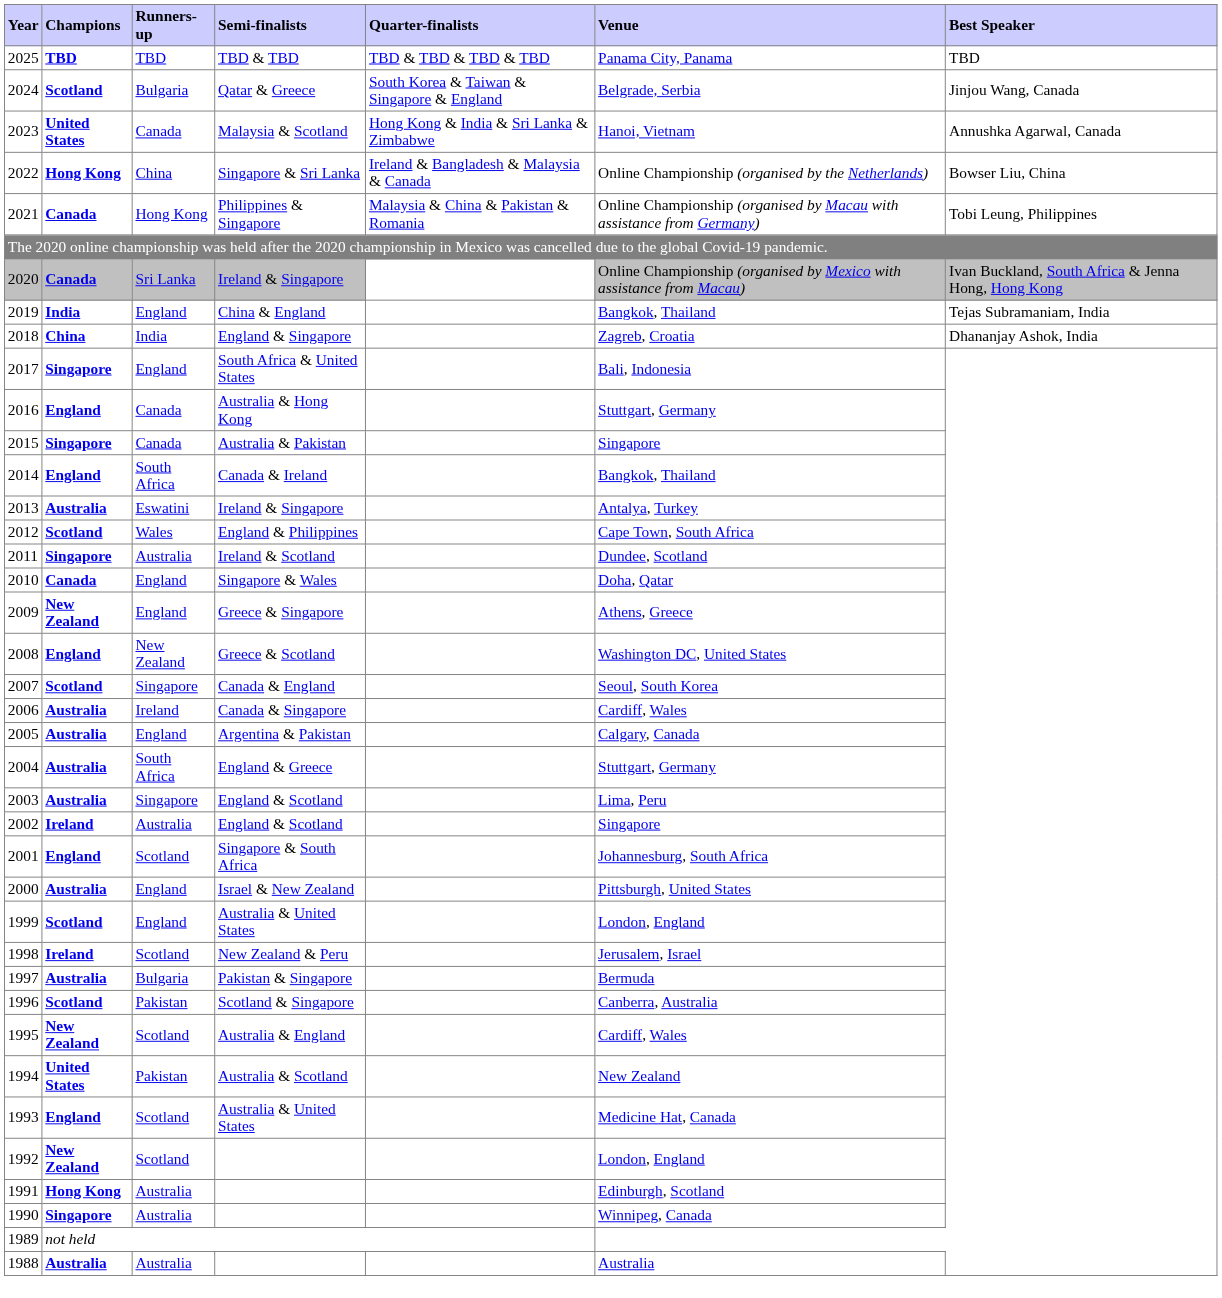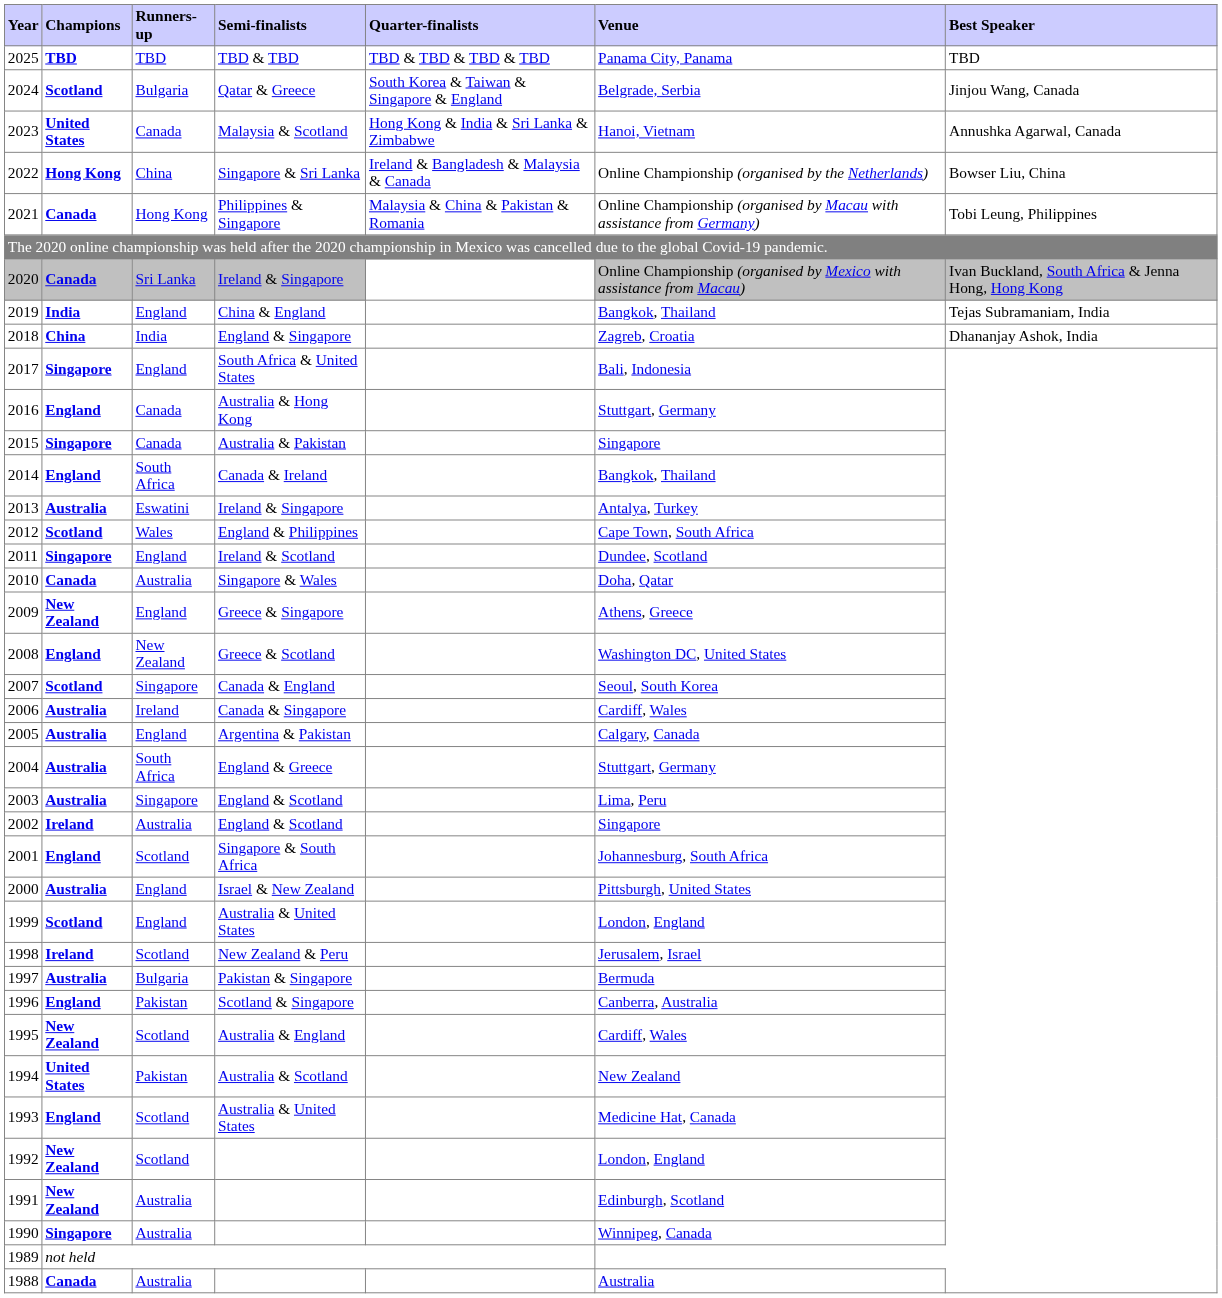 <table border=1 cellpadding=3 style="border-collapse: collapse;">
 <tr bgcolor="#ccccff">
 <td><strong>Year</strong></td>
 <td><strong>Champions</strong></td>
 <td><strong>Runners-up</strong></td>
 <td><strong>Semi-finalists</strong></td>
 <td><strong>Quarter-finalists</strong></td>
 <td><strong>Venue</strong></td>
 <td><strong>Best Speaker</strong></td>
 </tr>
 <tr>
 <td>2025</td>
 <td><strong><a href='#'>TBD</a></strong></td>
 <td><a href='#'>TBD</a></td>
 <td><a href='#'>TBD</a> & <a href='#'>TBD</a></td>
 <td><a href='#'>TBD</a> & <a href='#'>TBD</a> & <a href='#'>TBD</a> & <a href='#'>TBD</a></td>
 <td><a href='#'>Panama City, Panama</a></td>
 <td>TBD</td>
 </tr>
 <tr>
 <td>2024</td>
 <td><strong> <a href='#'>Scotland</a> </strong></td>
 <td><a href='#'>Bulgaria</a></td>
 <td><a href='#'>Qatar</a> & <a href='#'>Greece</a></td>
 <td><a href='#'>South Korea</a> & <a href='#'>Taiwan</a> & <a href='#'>Singapore</a> & <a href='#'>England</a></td>
 <td><a href='#'>Belgrade, Serbia</a></td>
 <td>Jinjou Wang, Canada</td>
 </tr>
 <tr>
 <td>2023</td>
 <td><strong><a href='#'>United States</a></strong></td>
 <td><a href='#'>Canada</a></td>
 <td><a href='#'>Malaysia</a> & <a href='#'>Scotland</a></td>
 <td><a href='#'>Hong Kong</a> & <a href='#'>India</a> & <a href='#'>Sri Lanka</a> & <a href='#'>Zimbabwe</a></td>
 <td><a href='#'>Hanoi, Vietnam</a></td>
 <td>Annushka Agarwal, Canada</td>
 </tr>
 <tr>
 <td>2022</td>
 <td><strong><a href='#'>Hong Kong</a></strong></td>
 <td><a href='#'>China</a></td>
 <td><a href='#'>Singapore</a> & <a href='#'>Sri Lanka</a></td>
 <td><a href='#'>Ireland</a> & <a href='#'>Bangladesh</a> & <a href='#'>Malaysia</a> & <a href='#'>Canada</a></td>
 <td>Online Championship <span><em>(organised by the <a href='#'>Netherlands</a>)</em></span></td>
 <td>Bowser Liu, China</td>
 </tr>
 <tr>
 <td>2021</td>
 <td><strong><a href='#'>Canada</a></strong></td>
 <td><a href='#'>Hong Kong</a></td>
 <td><a href='#'>Philippines</a> & <a href='#'>Singapore</a></td>
 <td><a href='#'>Malaysia</a> & <a href='#'>China</a> & <a href='#'>Pakistan</a> & <a href='#'>Romania</a></td>
 <td>Online Championship <span><em>(organised by <a href='#'>Macau</a> with assistance from <a href='#'>Germany</a>)</em></span></td>
 <td>Tobi Leung, Philippines</td>
 </tr>
 <tr>
 <td colspan="7" style="background:gray; color:white;"><span>The 2020 online championship was held after the 2020 championship in Mexico was cancelled due to the global Covid-19 pandemic.</span></td>
 </tr>
 <tr>
 <td style="background:silver">2020</td>
 <td style="background:silver"><strong><a href='#'>Canada</a></strong></td>
 <td style="background:silver"><a href='#'>Sri Lanka</a></td>
 <td style="background:silver"><a href='#'>Ireland</a> & <a href='#'>Singapore</a></td>
 <td></td>
 <td style="background:silver">Online Championship <span><em>(organised by <a href='#'>Mexico</a> with assistance from <a href='#'>Macau</a>)</em></span></td>
 <td style="background:silver">Ivan Buckland, <a href='#'>South Africa</a> & Jenna Hong, <a href='#'>Hong Kong</a></td>
 </tr>
 <tr>
 <td>2019</td>
 <td><strong><a href='#'>India</a></strong></td>
 <td><a href='#'>England</a></td>
 <td><a href='#'>China</a> & <a href='#'>England</a></td>
 <td></td>
 <td><a href='#'>Bangkok</a>, <a href='#'>Thailand</a></td>
 <td>Tejas Subramaniam, India</td>
 </tr>
 <tr>
 <td>2018</td>
 <td><strong><a href='#'>China</a></strong></td>
 <td><a href='#'>India</a></td>
 <td><a href='#'>England</a> & <a href='#'>Singapore</a></td>
 <td></td>
 <td><a href='#'>Zagreb</a>, <a href='#'>Croatia</a></td>
 <td>Dhananjay Ashok, India</td>
 </tr>
 <tr>
 <td>2017</td>
 <td><strong><a href='#'>Singapore</a></strong></td>
 <td><a href='#'>England</a></td>
 <td><a href='#'>South Africa</a> & <a href='#'>United States</a></td>
 <td></td>
 <td><a href='#'>Bali</a>, <a href='#'>Indonesia</a></td>
 </tr>
 <tr>
 <td>2016</td>
 <td><strong><a href='#'>England</a></strong></td>
 <td><a href='#'>Canada</a></td>
 <td><a href='#'>Australia</a> & <a href='#'>Hong Kong</a></td>
 <td></td>
 <td><a href='#'>Stuttgart</a>, <a href='#'>Germany</a></td>
 </tr>
 <tr>
 <td>2015</td>
 <td><strong><a href='#'>Singapore</a></strong></td>
 <td><a href='#'>Canada</a></td>
 <td><a href='#'>Australia</a> & <a href='#'>Pakistan</a></td>
 <td></td>
 <td><a href='#'>Singapore</a></td>
 </tr>
 <tr>
 <td>2014</td>
 <td><strong><a href='#'>England</a></strong></td>
 <td><a href='#'>South Africa</a></td>
 <td><a href='#'>Canada</a> & <a href='#'>Ireland</a></td>
 <td></td>
 <td><a href='#'>Bangkok</a>, <a href='#'>Thailand</a></td>
 </tr>
 <tr>
 <td>2013</td>
 <td><strong><a href='#'>Australia</a></strong></td>
 <td><a href='#'>Eswatini</a></td>
 <td><a href='#'>Ireland</a> & <a href='#'>Singapore</a></td>
 <td></td>
 <td><a href='#'>Antalya</a>, <a href='#'>Turkey</a></td>
 </tr>
 <tr>
 <td>2012</td>
 <td><strong><a href='#'>Scotland</a></strong></td>
 <td><a href='#'>Wales</a></td>
 <td><a href='#'>England</a> & <a href='#'>Philippines</a></td>
 <td></td>
 <td><a href='#'>Cape Town</a>, <a href='#'>South Africa</a></td>
 </tr>
 <tr>
 <td>2011</td>
 <td><strong><a href='#'>Singapore</a></strong></td>
-<td><a href='#'>Australia</a></td>
+<td><a href='#'>England</a></td>
 <td><a href='#'>Ireland</a> & <a href='#'>Scotland</a></td>
 <td></td>
 <td><a href='#'>Dundee</a>, <a href='#'>Scotland</a></td>
 </tr>
 <tr>
 <td>2010</td>
 <td><strong><a href='#'>Canada</a></strong></td>
-<td><a href='#'>England</a></td>
+<td><a href='#'>Australia</a></td>
 <td><a href='#'>Singapore</a> & <a href='#'>Wales</a></td>
 <td></td>
 <td><a href='#'>Doha</a>, <a href='#'>Qatar</a></td>
 </tr>
 <tr>
 <td>2009</td>
 <td><strong><a href='#'>New Zealand</a></strong></td>
 <td><a href='#'>England</a></td>
 <td><a href='#'>Greece</a> & <a href='#'>Singapore</a></td>
 <td></td>
 <td><a href='#'>Athens</a>, <a href='#'>Greece</a></td>
 </tr>
 <tr>
 <td>2008</td>
 <td><strong><a href='#'>England</a></strong></td>
 <td><a href='#'>New Zealand</a></td>
 <td><a href='#'>Greece</a> & <a href='#'>Scotland</a></td>
 <td></td>
 <td><a href='#'>Washington DC</a>, <a href='#'>United States</a></td>
 </tr>
 <tr>
 <td>2007</td>
 <td><strong><a href='#'>Scotland</a></strong></td>
 <td><a href='#'>Singapore</a></td>
 <td><a href='#'>Canada</a> & <a href='#'>England</a></td>
 <td></td>
 <td><a href='#'>Seoul</a>, <a href='#'>South Korea</a></td>
 </tr>
 <tr>
 <td>2006</td>
 <td><strong><a href='#'>Australia</a></strong></td>
 <td><a href='#'>Ireland</a></td>
 <td><a href='#'>Canada</a> & <a href='#'>Singapore</a></td>
 <td></td>
 <td><a href='#'>Cardiff</a>, <a href='#'>Wales</a></td>
 </tr>
 <tr>
 <td>2005</td>
 <td><strong><a href='#'>Australia</a></strong></td>
 <td><a href='#'>England</a></td>
 <td><a href='#'>Argentina</a> & <a href='#'>Pakistan</a></td>
 <td></td>
 <td><a href='#'>Calgary</a>, <a href='#'>Canada</a></td>
 </tr>
 <tr>
 <td>2004</td>
 <td><strong><a href='#'>Australia</a></strong></td>
 <td><a href='#'>South Africa</a></td>
 <td><a href='#'>England</a> & <a href='#'>Greece</a></td>
 <td></td>
 <td><a href='#'>Stuttgart</a>, <a href='#'>Germany</a></td>
 </tr>
 <tr>
 <td>2003</td>
 <td><strong><a href='#'>Australia</a></strong></td>
 <td><a href='#'>Singapore</a></td>
 <td><a href='#'>England</a> & <a href='#'>Scotland</a></td>
 <td></td>
 <td><a href='#'>Lima</a>, <a href='#'>Peru</a></td>
 </tr>
 <tr>
 <td>2002</td>
 <td><strong><a href='#'>Ireland</a></strong></td>
 <td><a href='#'>Australia</a></td>
 <td><a href='#'>England</a> & <a href='#'>Scotland</a></td>
 <td></td>
 <td><a href='#'>Singapore</a></td>
 </tr>
 <tr>
 <td>2001</td>
 <td><strong><a href='#'>England</a></strong></td>
 <td><a href='#'>Scotland</a></td>
 <td><a href='#'>Singapore</a> & <a href='#'>South Africa</a></td>
 <td></td>
 <td><a href='#'>Johannesburg</a>, <a href='#'>South Africa</a></td>
 </tr>
 <tr>
 <td>2000</td>
 <td><strong><a href='#'>Australia</a></strong></td>
 <td><a href='#'>England</a></td>
 <td><a href='#'>Israel</a> & <a href='#'>New Zealand</a></td>
 <td></td>
 <td><a href='#'>Pittsburgh</a>, <a href='#'>United States</a></td>
 </tr>
 <tr>
 <td>1999</td>
 <td><strong><a href='#'>Scotland</a></strong></td>
 <td><a href='#'>England</a></td>
 <td><a href='#'>Australia</a> & <a href='#'>United States</a></td>
 <td></td>
 <td><a href='#'>London</a>, <a href='#'>England</a></td>
 </tr>
 <tr>
 <td>1998</td>
 <td><strong><a href='#'>Ireland</a></strong></td>
 <td><a href='#'>Scotland</a></td>
 <td><a href='#'>New Zealand</a> & <a href='#'>Peru</a></td>
 <td></td>
 <td><a href='#'>Jerusalem</a>, <a href='#'>Israel</a></td>
 </tr>
 <tr>
 <td>1997</td>
 <td><strong><a href='#'>Australia</a></strong></td>
 <td><a href='#'>Bulgaria</a></td>
 <td><a href='#'>Pakistan</a> & <a href='#'>Singapore</a></td>
 <td></td>
 <td><a href='#'>Bermuda</a></td>
 </tr>
 <tr>
 <td>1996</td>
-<td><strong> <a href='#'>Scotland</a> </strong></td>
+<td><strong><a href='#'>England</a></strong></td>
 <td><a href='#'>Pakistan</a></td>
 <td><a href='#'>Scotland</a> & <a href='#'>Singapore</a></td>
 <td></td>
 <td><a href='#'>Canberra</a>, <a href='#'>Australia</a></td>
 </tr>
 <tr>
 <td>1995</td>
 <td><strong><a href='#'>New Zealand</a></strong></td>
 <td><a href='#'>Scotland</a></td>
 <td><a href='#'>Australia</a> & <a href='#'>England</a></td>
 <td></td>
 <td><a href='#'>Cardiff</a>, <a href='#'>Wales</a></td>
 </tr>
 <tr>
 <td>1994</td>
 <td><strong><a href='#'>United States</a></strong></td>
 <td><a href='#'>Pakistan</a></td>
 <td><a href='#'>Australia</a> & <a href='#'>Scotland</a></td>
 <td></td>
 <td><a href='#'>New Zealand</a></td>
 </tr>
 <tr>
 <td>1993</td>
 <td><strong><a href='#'>England</a></strong></td>
 <td><a href='#'>Scotland</a></td>
 <td><a href='#'>Australia</a> & <a href='#'>United States</a></td>
 <td></td>
 <td><a href='#'>Medicine Hat</a>, <a href='#'>Canada</a></td>
 </tr>
 <tr>
 <td>1992</td>
 <td><strong><a href='#'>New Zealand</a></strong></td>
 <td><a href='#'>Scotland</a></td>
 <td></td>
 <td></td>
 <td><a href='#'>London</a>, <a href='#'>England</a></td>
 </tr>
 <tr>
 <td>1991</td>
-<td><strong><a href='#'>Hong Kong</a></strong></td>
+<td><strong><a href='#'>New Zealand</a> </strong></td>
 <td><a href='#'>Australia</a></td>
 <td></td>
 <td></td>
 <td><a href='#'>Edinburgh</a>, <a href='#'>Scotland</a></td>
 </tr>
 <tr>
 <td>1990</td>
 <td><strong><a href='#'>Singapore</a></strong></td>
 <td><a href='#'>Australia</a></td>
 <td></td>
 <td></td>
 <td><a href='#'>Winnipeg</a>, <a href='#'>Canada</a></td>
 </tr>
 <tr>
 <td>1989</td>
 <td colspan="4"><em>not held</em></td>
 </tr>
 <tr>
 <td>1988</td>
-<td><strong><a href='#'>Australia</a></strong></td>
+<td><strong><a href='#'>Canada</a></strong></td>
 <td><a href='#'>Australia</a></td>
 <td></td>
 <td></td>
 <td><a href='#'>Australia</a></td>
 </tr>
 </table>
